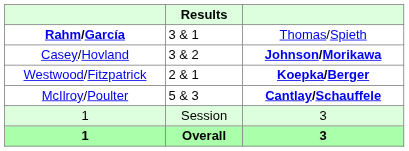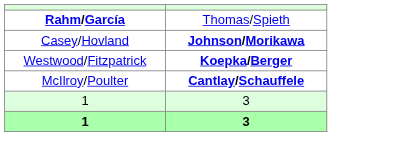 <table border="1" cellpadding="3" style="border-collapse:collapse; text-align:center;">
 <tr style="background:#dfd;">
 <th style="width:12em;"></th>
-<th style="width:5.5em;">Results</th>
 <th style="width:12em;"></th>
 </tr>
 <tr>
 <td><strong><a href='#'>Rahm</a>/<a href='#'>García</a></strong></td>
-<td align=left> 3 & 1</td>
 <td><a href='#'>Thomas</a>/<a href='#'>Spieth</a></td>
 </tr>
 <tr>
 <td><a href='#'>Casey</a>/<a href='#'>Hovland</a></td>
-<td align=left> 3 & 2</td>
 <td><strong><a href='#'>Johnson</a>/<a href='#'>Morikawa</a></strong></td>
 </tr>
 <tr>
 <td><a href='#'>Westwood</a>/<a href='#'>Fitzpatrick</a></td>
-<td align=left> 2 & 1</td>
 <td><strong><a href='#'>Koepka</a>/<a href='#'>Berger</a></strong></td>
 </tr>
 <tr>
 <td><a href='#'>McIlroy</a>/<a href='#'>Poulter</a></td>
-<td align=left> 5 & 3</td>
 <td><strong><a href='#'>Cantlay</a>/<a href='#'>Schauffele</a></strong></td>
 </tr>
 <tr style="background:#dfd;">
 <td>1</td>
-<td>Session</td>
 <td>3</td>
 </tr>
 <tr style="background:#afa;">
 <th>1</th>
-<th>Overall</th>
 <th>3</th>
 </tr>
 </table>
